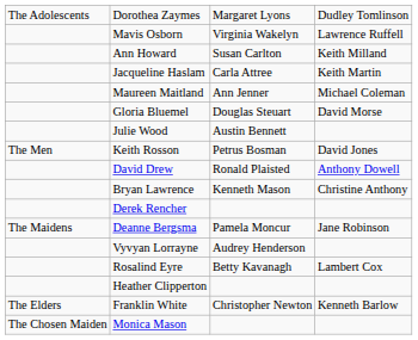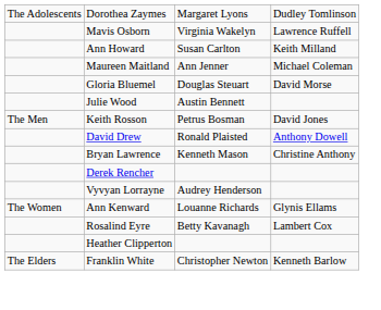 <table class="wikitable" style="text-align: left; margin-right: 0;">
 <tr>
 <td>The Adolescents</td>
 <td>Dorothea Zaymes</td>
 <td>Margaret Lyons</td>
 <td>Dudley Tomlinson</td>
 </tr>
 <tr>
 <td></td>
 <td>Mavis Osborn</td>
 <td>Virginia Wakelyn</td>
 <td>Lawrence Ruffell</td>
 </tr>
 <tr>
 <td></td>
 <td>Ann Howard</td>
 <td>Susan Carlton</td>
 <td>Keith Milland</td>
-</tr>
-<tr>
-<td></td>
-<td>Jacqueline Haslam</td>
-<td>Carla Attree</td>
-<td>Keith Martin</td>
 </tr>
 <tr>
 <td></td>
 <td>Maureen Maitland</td>
 <td>Ann Jenner</td>
 <td>Michael Coleman</td>
 </tr>
 <tr>
 <td></td>
 <td>Gloria Bluemel</td>
 <td>Douglas Steuart</td>
 <td>David Morse</td>
 </tr>
 <tr>
 <td></td>
 <td>Julie Wood</td>
 <td>Austin Bennett</td>
 <td></td>
 </tr>
 <tr>
 <td>The Men</td>
 <td>Keith Rosson</td>
 <td>Petrus Bosman</td>
 <td>David Jones</td>
 </tr>
 <tr>
 <td></td>
 <td><a href='#'>David Drew</a></td>
 <td>Ronald Plaisted</td>
 <td><a href='#'>Anthony Dowell</a></td>
 </tr>
 <tr>
 <td></td>
 <td>Bryan Lawrence</td>
 <td>Kenneth Mason</td>
 <td>Christine Anthony</td>
 </tr>
 <tr>
 <td></td>
 <td><a href='#'>Derek Rencher</a></td>
 <td></td>
 <td></td>
 </tr>
 <tr>
-<td>The Maidens</td>
-<td><a href='#'>Deanne Bergsma</a></td>
-<td>Pamela Moncur</td>
-<td>Jane Robinson</td>
-</tr>
-<tr>
 <td></td>
 <td>Vyvyan Lorrayne</td>
 <td>Audrey Henderson</td>
 <td></td>
+</tr>
+<tr>
+<td>The Women</td>
+<td>Ann Kenward</td>
+<td>Louanne Richards</td>
+<td>Glynis Ellams</td>
 </tr>
 <tr>
 <td></td>
 <td>Rosalind Eyre</td>
 <td>Betty Kavanagh</td>
 <td>Lambert Cox</td>
 </tr>
 <tr>
 <td></td>
 <td>Heather Clipperton</td>
 <td></td>
 <td></td>
 </tr>
 <tr>
 <td>The Elders</td>
 <td>Franklin White</td>
 <td>Christopher Newton</td>
 <td>Kenneth Barlow</td>
 </tr>
-<tr>
-<td>The Chosen Maiden</td>
-<td><a href='#'>Monica Mason</a></td>
-<td></td>
-<td></td>
-</tr>
 </table>
